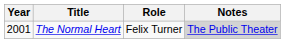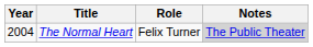 <table class="wikitable sortable">
 <tr>
 <th>Year</th>
 <th>Title</th>
 <th>Role</th>
 <th class="unsortable">Notes</th>
 </tr>
 <tr>
-<td>2001</td>
+<td>2004</td>
 <td><em><a href='#'>The Normal Heart</a></em></td>
 <td>Felix Turner</td>
 <td style="background: lightgrey;"><a href='#'>The Public Theater</a></td>
 </tr>
 </table>
